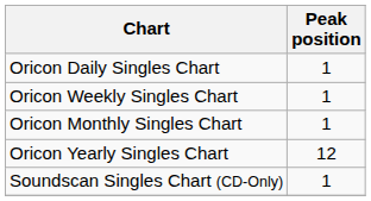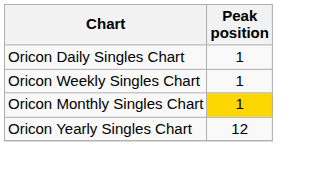 <table class="wikitable sortable">
 <tr>
 <th align="center">Chart</th>
 <th align="center">Peak<br> position</th>
 </tr>
 <tr>
 <td align="left">Oricon Daily Singles Chart</td>
 <td align="center">1</td>
 </tr>
 <tr>
 <td align="left">Oricon Weekly Singles Chart</td>
 <td align="center">1</td>
 </tr>
 <tr>
 <td align="left">Oricon Monthly Singles Chart</td>
-<td align="center">1</td>
+<td align="center" style="background: gold;">1</td>
 </tr>
 <tr>
 <td align="left">Oricon Yearly Singles Chart</td>
 <td align="center">12</td>
 </tr>
 <tr>
-<td align="left">Soundscan Singles Chart <small>(CD-Only)</small></td>
-<td align="center">1</td>
-</tr>
-<tr>
 </tr>
 </table>
